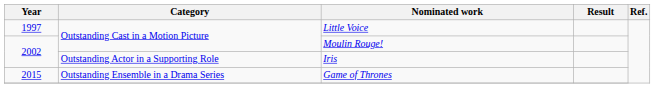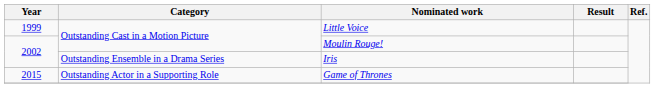 <table class=wikitable>
 <tr>
 <th scope="col" style="width:5em;">Year</th>
 <th scope="col" style="width:26em;">Category</th>
 <th scope="col" style="width:25em;">Nominated work</th>
 <th scope="col" style="width:5em;">Result</th>
 <th>Ref.</th>
 </tr>
 <tr>
-<td style="text-align:center;"><a href='#'>1997</a></td>
+<td style="text-align:center;"><a href='#'>1999</a></td>
 <td rowspan=2><a href='#'>Outstanding Cast in a Motion Picture</a></td>
 <td><em><a href='#'>Little Voice</a></em></td>
 <td></td>
 <td rowspan=10></td>
 </tr>
 <tr>
 <td rowspan=2, style="text-align:center;"><a href='#'>2002</a></td>
 <td><em><a href='#'>Moulin Rouge!</a></em></td>
 <td></td>
 </tr>
 <tr>
-<td><a href='#'>Outstanding Actor in a Supporting Role</a></td>
+<td><a href='#'>Outstanding Ensemble in a Drama Series</a></td>
 <td><em><a href='#'>Iris</a></em></td>
 <td></td>
 </tr>
 <tr>
 <td style="text-align:center;"><a href='#'>2015</a></td>
-<td><a href='#'>Outstanding Ensemble in a Drama Series</a></td>
+<td><a href='#'>Outstanding Actor in a Supporting Role</a></td>
 <td><em><a href='#'>Game of Thrones</a></em></td>
 <td></td>
 </tr>
 <tr>
 </tr>
 </table>
